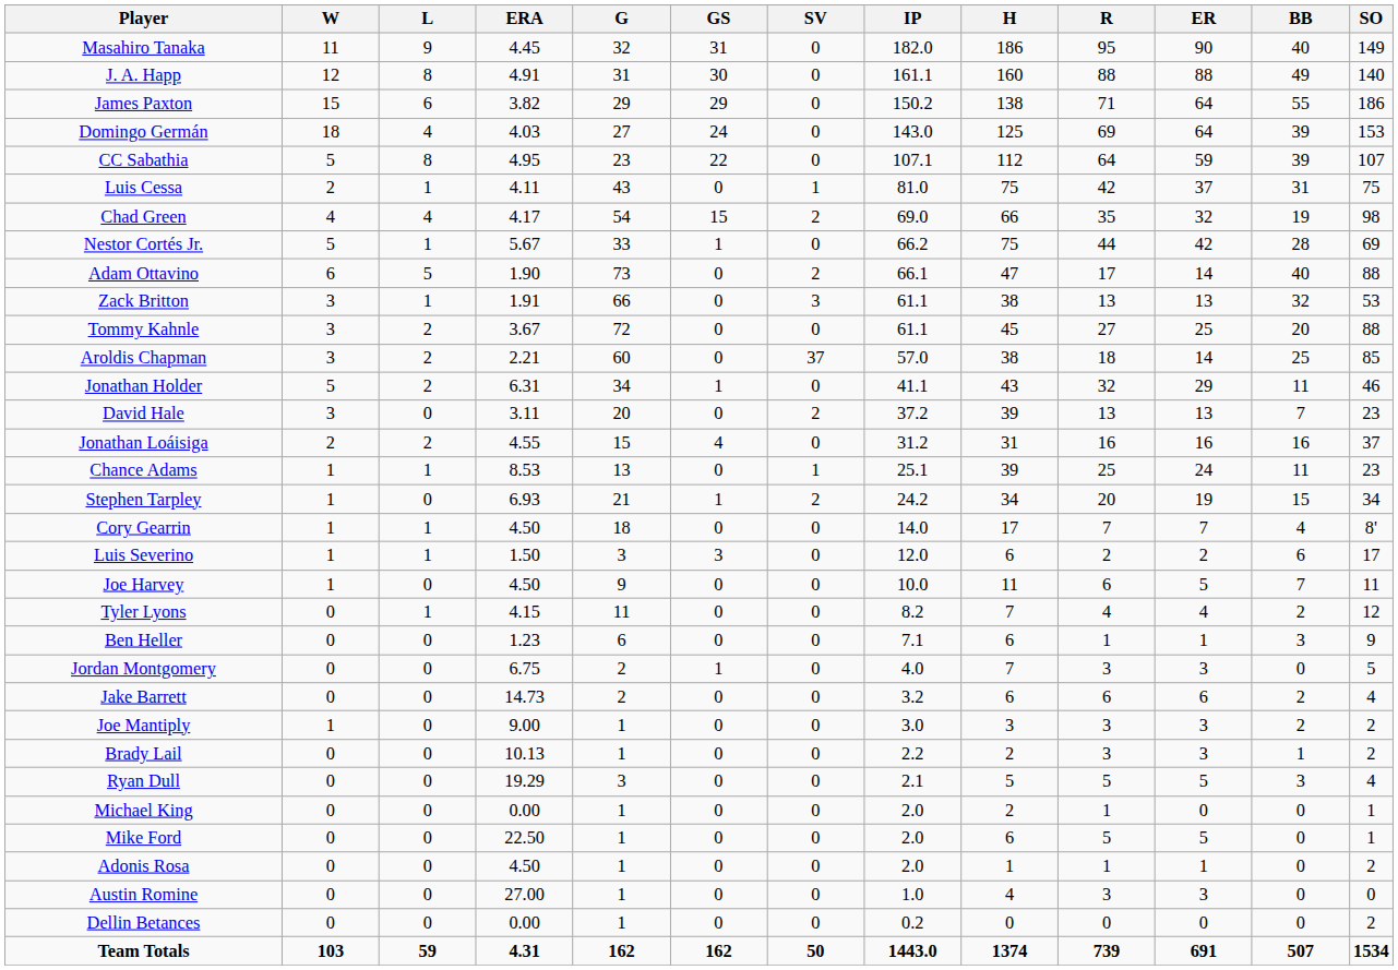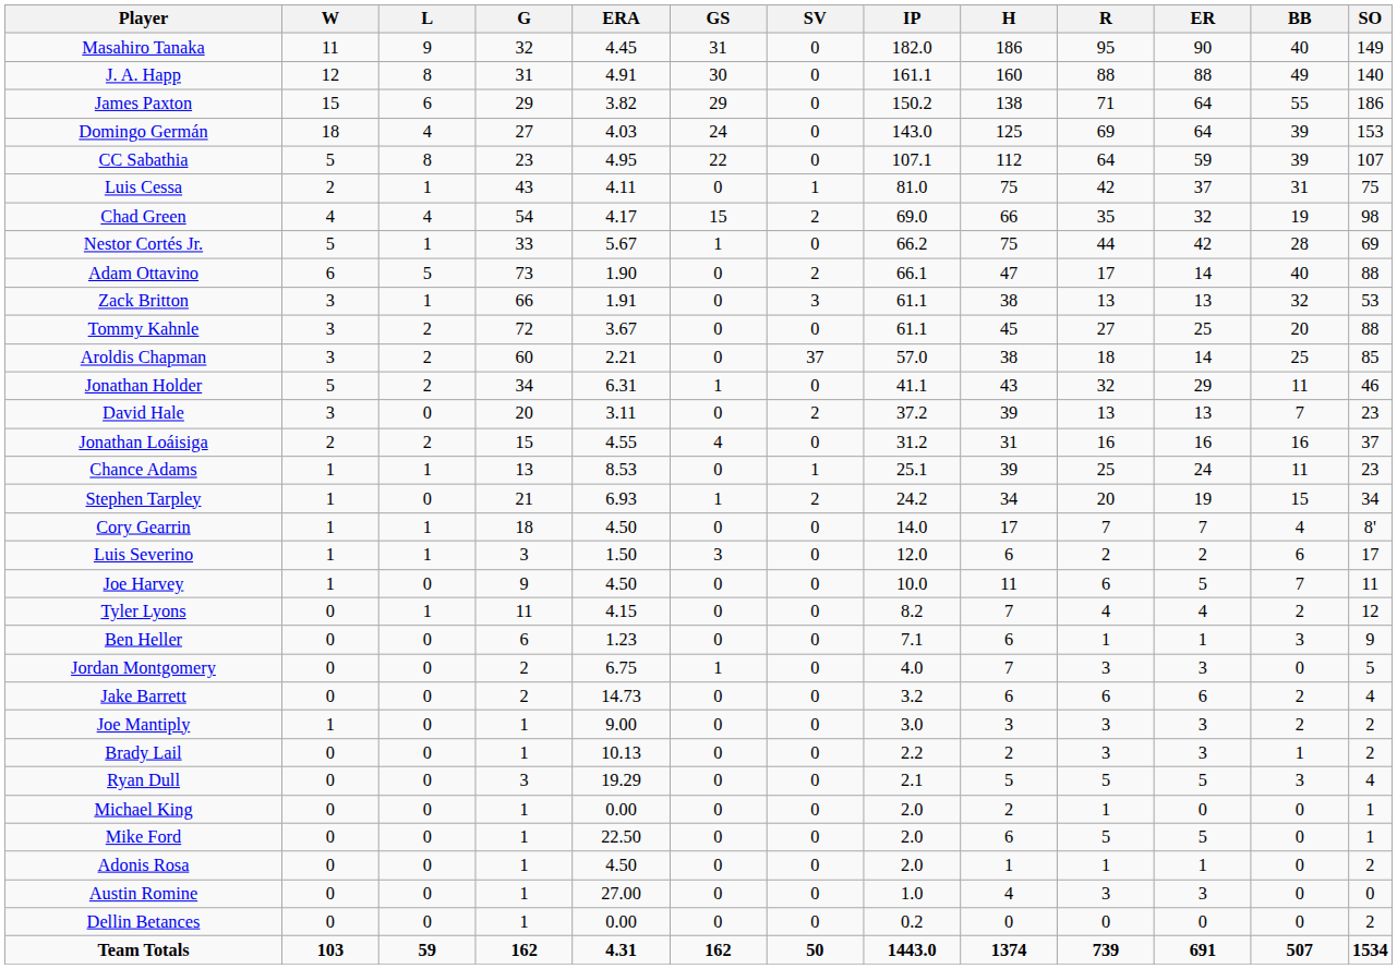 <table class=wikitable style="text-align:center">
 <tr>
 <th bgcolor=#DDDDFF; width="20%">Player</th>
 <th bgcolor=#DDDDFF; width="7%">W</th>
 <th bgcolor=#DDDDFF; width="7%">L</th>
+<th bgcolor=#DDDDFF; width="7%">G</th>
 <th bgcolor=#DDDDFF; width="7%">ERA</th>
-<th bgcolor=#DDDDFF; width="7%">G</th>
 <th bgcolor=#DDDDFF; width="7%">GS</th>
 <th bgcolor=#DDDDFF; width="7%">SV</th>
 <th bgcolor=#DDDDFF; width="7%">IP</th>
 <th bgcolor=#DDDDFF; width="7%">H</th>
 <th bgcolor=#DDDDFF; width="7%">R</th>
 <th bgcolor=#DDDDFF; width="7%">ER</th>
 <th bgcolor=#DDDDFF; width="7%">BB</th>
 <th bgcolor=#DDDDFF; width="7%">SO</th>
 </tr>
 <tr>
 <td><a href='#'>Masahiro Tanaka</a></td>
 <td>11</td>
 <td>9</td>
+<td>32</td>
 <td>4.45</td>
-<td>32</td>
 <td>31</td>
 <td>0</td>
 <td>182.0</td>
 <td>186</td>
 <td>95</td>
 <td>90</td>
 <td>40</td>
 <td>149</td>
 </tr>
 <tr>
 <td><a href='#'>J. A. Happ</a></td>
 <td>12</td>
 <td>8</td>
+<td>31</td>
 <td>4.91</td>
-<td>31</td>
 <td>30</td>
 <td>0</td>
 <td>161.1</td>
 <td>160</td>
 <td>88</td>
 <td>88</td>
 <td>49</td>
 <td>140</td>
 </tr>
 <tr>
 <td><a href='#'>James Paxton</a></td>
 <td>15</td>
 <td>6</td>
+<td>29</td>
 <td>3.82</td>
-<td>29</td>
 <td>29</td>
 <td>0</td>
 <td>150.2</td>
 <td>138</td>
 <td>71</td>
 <td>64</td>
 <td>55</td>
 <td>186</td>
 </tr>
 <tr>
 <td><a href='#'>Domingo Germán</a></td>
 <td>18</td>
 <td>4</td>
+<td>27</td>
 <td>4.03</td>
-<td>27</td>
 <td>24</td>
 <td>0</td>
 <td>143.0</td>
 <td>125</td>
 <td>69</td>
 <td>64</td>
 <td>39</td>
 <td>153</td>
 </tr>
 <tr>
 <td><a href='#'>CC Sabathia</a></td>
 <td>5</td>
 <td>8</td>
+<td>23</td>
 <td>4.95</td>
-<td>23</td>
 <td>22</td>
 <td>0</td>
 <td>107.1</td>
 <td>112</td>
 <td>64</td>
 <td>59</td>
 <td>39</td>
 <td>107</td>
 </tr>
 <tr>
 <td><a href='#'>Luis Cessa</a></td>
 <td>2</td>
 <td>1</td>
+<td>43</td>
 <td>4.11</td>
-<td>43</td>
 <td>0</td>
 <td>1</td>
 <td>81.0</td>
 <td>75</td>
 <td>42</td>
 <td>37</td>
 <td>31</td>
 <td>75</td>
 </tr>
 <tr>
 <td><a href='#'>Chad Green</a></td>
 <td>4</td>
 <td>4</td>
+<td>54</td>
 <td>4.17</td>
-<td>54</td>
 <td>15</td>
 <td>2</td>
 <td>69.0</td>
 <td>66</td>
 <td>35</td>
 <td>32</td>
 <td>19</td>
 <td>98</td>
 </tr>
 <tr>
 <td><a href='#'>Nestor Cortés Jr.</a></td>
 <td>5</td>
 <td>1</td>
+<td>33</td>
 <td>5.67</td>
-<td>33</td>
 <td>1</td>
 <td>0</td>
 <td>66.2</td>
 <td>75</td>
 <td>44</td>
 <td>42</td>
 <td>28</td>
 <td>69</td>
 </tr>
 <tr>
 <td><a href='#'>Adam Ottavino</a></td>
 <td>6</td>
 <td>5</td>
+<td>73</td>
 <td>1.90</td>
-<td>73</td>
 <td>0</td>
 <td>2</td>
 <td>66.1</td>
 <td>47</td>
 <td>17</td>
 <td>14</td>
 <td>40</td>
 <td>88</td>
 </tr>
 <tr>
 <td><a href='#'>Zack Britton</a></td>
 <td>3</td>
 <td>1</td>
+<td>66</td>
 <td>1.91</td>
-<td>66</td>
 <td>0</td>
 <td>3</td>
 <td>61.1</td>
 <td>38</td>
 <td>13</td>
 <td>13</td>
 <td>32</td>
 <td>53</td>
 </tr>
 <tr>
 <td><a href='#'>Tommy Kahnle</a></td>
 <td>3</td>
 <td>2</td>
+<td>72</td>
 <td>3.67</td>
-<td>72</td>
 <td>0</td>
 <td>0</td>
 <td>61.1</td>
 <td>45</td>
 <td>27</td>
 <td>25</td>
 <td>20</td>
 <td>88</td>
 </tr>
 <tr>
 <td><a href='#'>Aroldis Chapman</a></td>
 <td>3</td>
 <td>2</td>
+<td>60</td>
 <td>2.21</td>
-<td>60</td>
 <td>0</td>
 <td>37</td>
 <td>57.0</td>
 <td>38</td>
 <td>18</td>
 <td>14</td>
 <td>25</td>
 <td>85</td>
 </tr>
 <tr>
 <td><a href='#'>Jonathan Holder</a></td>
 <td>5</td>
 <td>2</td>
+<td>34</td>
 <td>6.31</td>
-<td>34</td>
 <td>1</td>
 <td>0</td>
 <td>41.1</td>
 <td>43</td>
 <td>32</td>
 <td>29</td>
 <td>11</td>
 <td>46</td>
 </tr>
 <tr>
 <td><a href='#'>David Hale</a></td>
 <td>3</td>
 <td>0</td>
+<td>20</td>
 <td>3.11</td>
-<td>20</td>
 <td>0</td>
 <td>2</td>
 <td>37.2</td>
 <td>39</td>
 <td>13</td>
 <td>13</td>
 <td>7</td>
 <td>23</td>
 </tr>
 <tr>
 <td><a href='#'>Jonathan Loáisiga</a></td>
 <td>2</td>
 <td>2</td>
+<td>15</td>
 <td>4.55</td>
-<td>15</td>
 <td>4</td>
 <td>0</td>
 <td>31.2</td>
 <td>31</td>
 <td>16</td>
 <td>16</td>
 <td>16</td>
 <td>37</td>
 </tr>
 <tr>
 <td><a href='#'>Chance Adams</a></td>
 <td>1</td>
 <td>1</td>
+<td>13</td>
 <td>8.53</td>
-<td>13</td>
 <td>0</td>
 <td>1</td>
 <td>25.1</td>
 <td>39</td>
 <td>25</td>
 <td>24</td>
 <td>11</td>
 <td>23</td>
 </tr>
 <tr>
 <td><a href='#'>Stephen Tarpley</a></td>
 <td>1</td>
 <td>0</td>
+<td>21</td>
 <td>6.93</td>
-<td>21</td>
 <td>1</td>
 <td>2</td>
 <td>24.2</td>
 <td>34</td>
 <td>20</td>
 <td>19</td>
 <td>15</td>
 <td>34</td>
 </tr>
 <tr>
 <td><a href='#'>Cory Gearrin</a></td>
 <td>1</td>
 <td>1</td>
+<td>18</td>
 <td>4.50</td>
-<td>18</td>
 <td>0</td>
 <td>0</td>
 <td>14.0</td>
 <td>17</td>
 <td>7</td>
 <td>7</td>
 <td>4</td>
 <td>8'</td>
 </tr>
 <tr>
 <td><a href='#'>Luis Severino</a></td>
 <td>1</td>
 <td>1</td>
+<td>3</td>
 <td>1.50</td>
-<td>3</td>
 <td>3</td>
 <td>0</td>
 <td>12.0</td>
 <td>6</td>
 <td>2</td>
 <td>2</td>
 <td>6</td>
 <td>17</td>
 </tr>
 <tr>
 <td><a href='#'>Joe Harvey</a></td>
 <td>1</td>
 <td>0</td>
+<td>9</td>
 <td>4.50</td>
-<td>9</td>
 <td>0</td>
 <td>0</td>
 <td>10.0</td>
 <td>11</td>
 <td>6</td>
 <td>5</td>
 <td>7</td>
 <td>11</td>
 </tr>
 <tr>
 <td><a href='#'>Tyler Lyons</a></td>
 <td>0</td>
 <td>1</td>
+<td>11</td>
 <td>4.15</td>
-<td>11</td>
 <td>0</td>
 <td>0</td>
 <td>8.2</td>
 <td>7</td>
 <td>4</td>
 <td>4</td>
 <td>2</td>
 <td>12</td>
 </tr>
 <tr>
 <td><a href='#'>Ben Heller</a></td>
 <td>0</td>
 <td>0</td>
+<td>6</td>
 <td>1.23</td>
-<td>6</td>
 <td>0</td>
 <td>0</td>
 <td>7.1</td>
 <td>6</td>
 <td>1</td>
 <td>1</td>
 <td>3</td>
 <td>9</td>
 </tr>
 <tr>
 <td><a href='#'>Jordan Montgomery</a></td>
 <td>0</td>
 <td>0</td>
+<td>2</td>
 <td>6.75</td>
-<td>2</td>
 <td>1</td>
 <td>0</td>
 <td>4.0</td>
 <td>7</td>
 <td>3</td>
 <td>3</td>
 <td>0</td>
 <td>5</td>
 </tr>
 <tr>
 <td><a href='#'>Jake Barrett</a></td>
 <td>0</td>
 <td>0</td>
+<td>2</td>
 <td>14.73</td>
-<td>2</td>
 <td>0</td>
 <td>0</td>
 <td>3.2</td>
 <td>6</td>
 <td>6</td>
 <td>6</td>
 <td>2</td>
 <td>4</td>
 </tr>
 <tr>
 <td><a href='#'>Joe Mantiply</a></td>
 <td>1</td>
 <td>0</td>
+<td>1</td>
 <td>9.00</td>
-<td>1</td>
 <td>0</td>
 <td>0</td>
 <td>3.0</td>
 <td>3</td>
 <td>3</td>
 <td>3</td>
 <td>2</td>
 <td>2</td>
 </tr>
 <tr>
 <td><a href='#'>Brady Lail</a></td>
 <td>0</td>
 <td>0</td>
+<td>1</td>
 <td>10.13</td>
-<td>1</td>
 <td>0</td>
 <td>0</td>
 <td>2.2</td>
 <td>2</td>
 <td>3</td>
 <td>3</td>
 <td>1</td>
 <td>2</td>
 </tr>
 <tr>
 <td><a href='#'>Ryan Dull</a></td>
 <td>0</td>
 <td>0</td>
+<td>3</td>
 <td>19.29</td>
-<td>3</td>
 <td>0</td>
 <td>0</td>
 <td>2.1</td>
 <td>5</td>
 <td>5</td>
 <td>5</td>
 <td>3</td>
 <td>4</td>
 </tr>
 <tr>
 <td><a href='#'>Michael King</a></td>
 <td>0</td>
 <td>0</td>
+<td>1</td>
 <td>0.00</td>
-<td>1</td>
 <td>0</td>
 <td>0</td>
 <td>2.0</td>
 <td>2</td>
 <td>1</td>
 <td>0</td>
 <td>0</td>
 <td>1</td>
 </tr>
 <tr>
 <td><a href='#'>Mike Ford</a></td>
 <td>0</td>
 <td>0</td>
+<td>1</td>
 <td>22.50</td>
-<td>1</td>
 <td>0</td>
 <td>0</td>
 <td>2.0</td>
 <td>6</td>
 <td>5</td>
 <td>5</td>
 <td>0</td>
 <td>1</td>
 </tr>
 <tr>
 <td><a href='#'>Adonis Rosa</a></td>
 <td>0</td>
 <td>0</td>
+<td>1</td>
 <td>4.50</td>
-<td>1</td>
 <td>0</td>
 <td>0</td>
 <td>2.0</td>
 <td>1</td>
 <td>1</td>
 <td>1</td>
 <td>0</td>
 <td>2</td>
 </tr>
 <tr>
 <td><a href='#'>Austin Romine</a></td>
 <td>0</td>
 <td>0</td>
+<td>1</td>
 <td>27.00</td>
-<td>1</td>
 <td>0</td>
 <td>0</td>
 <td>1.0</td>
 <td>4</td>
 <td>3</td>
 <td>3</td>
 <td>0</td>
 <td>0</td>
 </tr>
 <tr>
 <td><a href='#'>Dellin Betances</a></td>
 <td>0</td>
 <td>0</td>
+<td>1</td>
 <td>0.00</td>
-<td>1</td>
 <td>0</td>
 <td>0</td>
 <td>0.2</td>
 <td>0</td>
 <td>0</td>
 <td>0</td>
 <td>0</td>
 <td>2</td>
 </tr>
 <tr>
 <td><strong>Team Totals</strong></td>
 <td><strong>103</strong></td>
 <td><strong>59</strong></td>
+<td><strong>162</strong></td>
 <td><strong>4.31</strong></td>
-<td><strong>162</strong></td>
 <td><strong>162</strong></td>
 <td><strong>50</strong></td>
 <td><strong>1443.0</strong></td>
 <td><strong>1374</strong></td>
 <td><strong>739</strong></td>
 <td><strong>691</strong></td>
 <td><strong>507</strong></td>
 <td><strong>1534</strong></td>
 </tr>
 </table>
